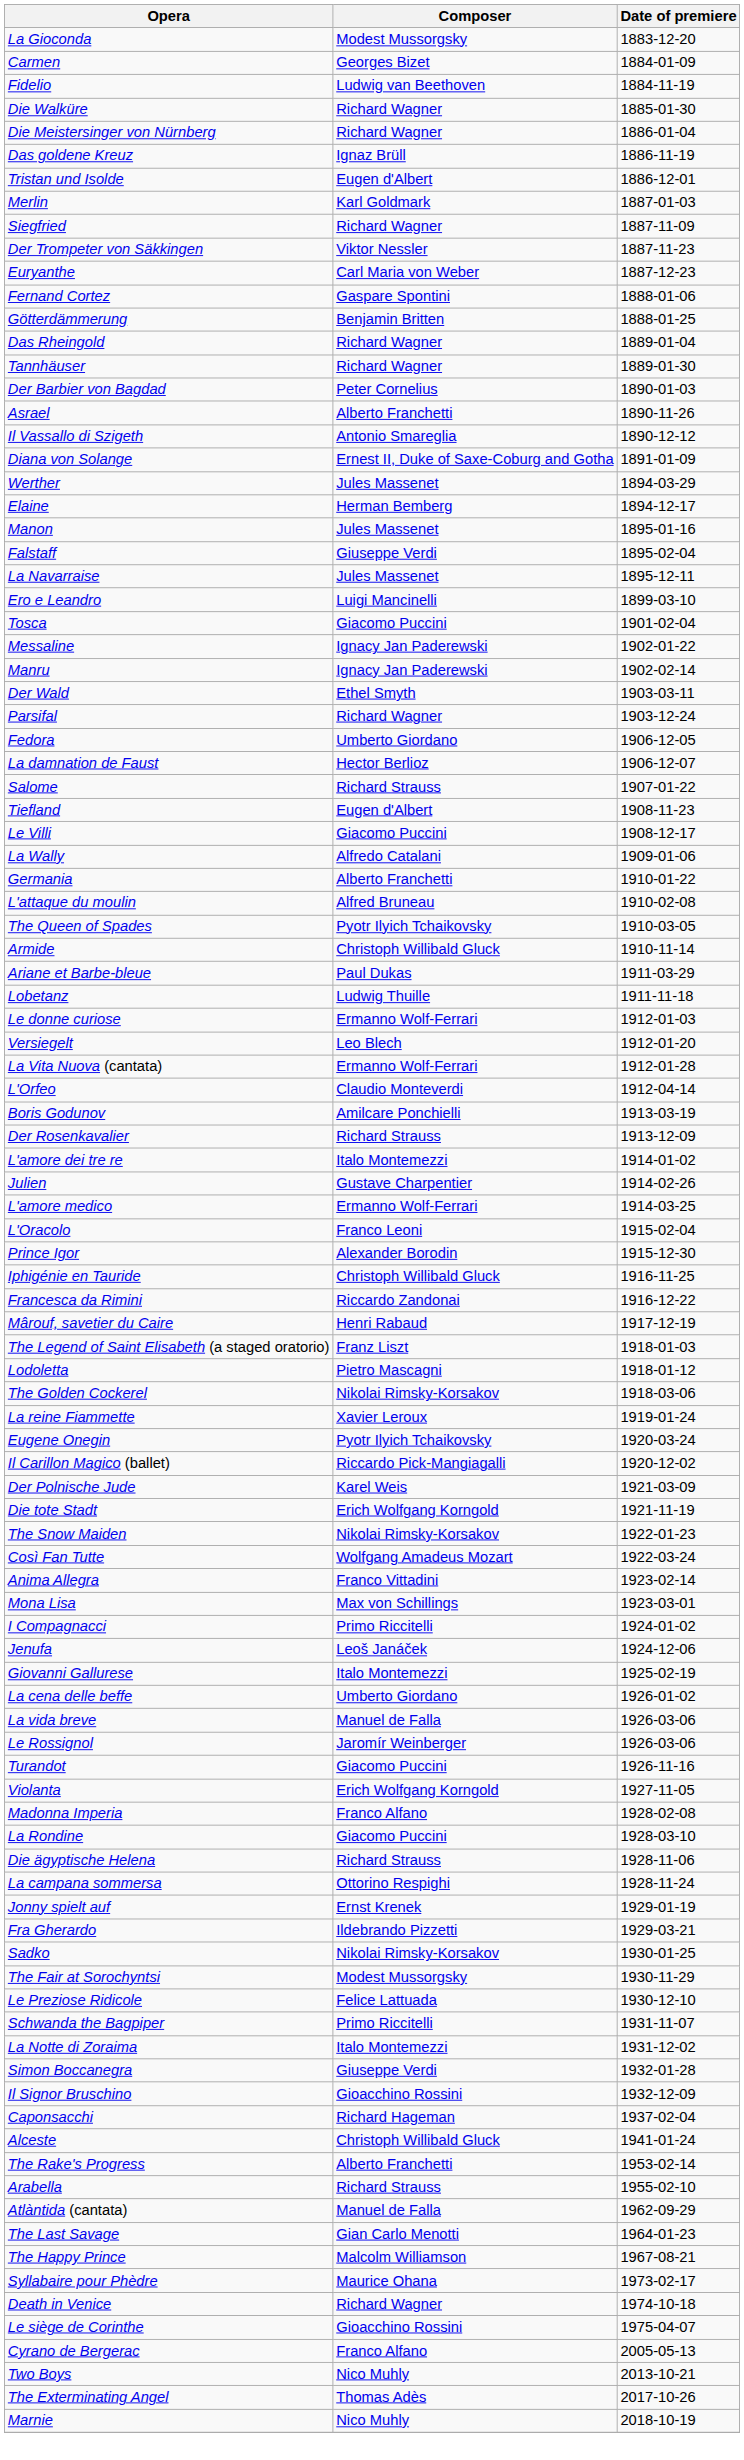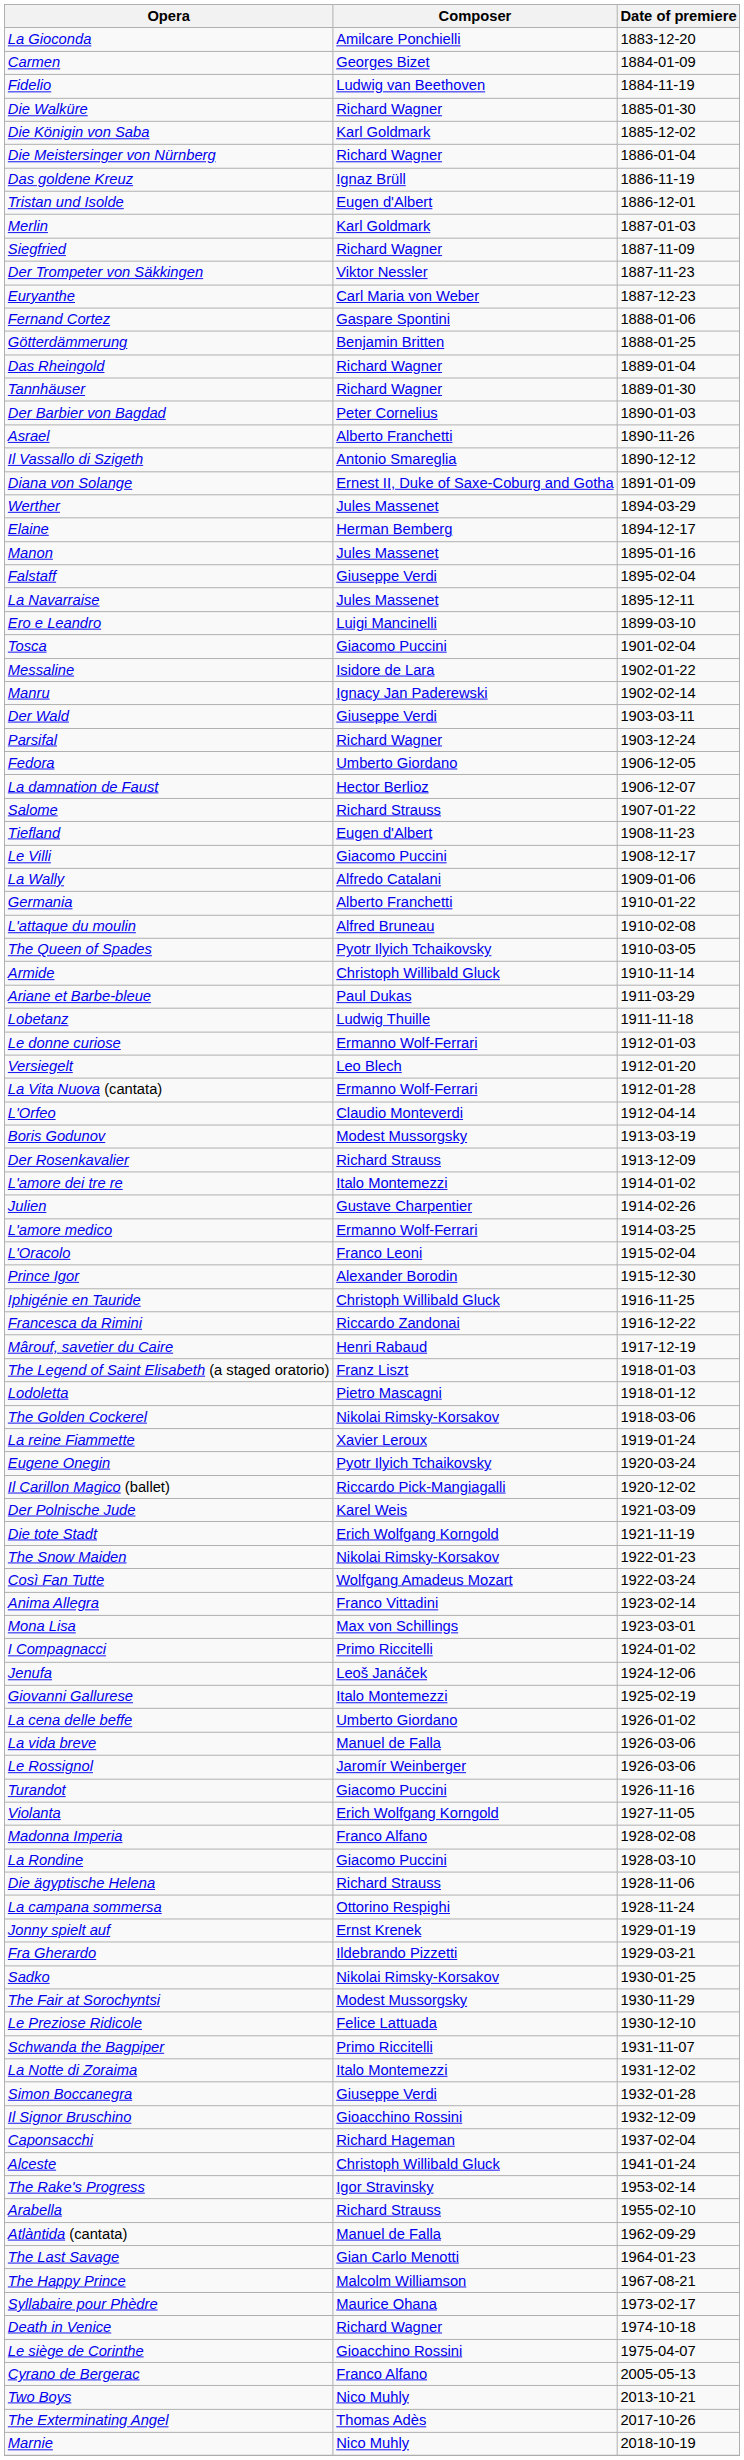 <table class="wikitable">
 <tr>
 <th>Opera</th>
 <th>Composer</th>
 <th>Date of premiere</th>
 </tr>
 <tr>
 <td><em><a href='#'>La Gioconda</a></em></td>
-<td><a href='#'>Modest Mussorgsky</a></td>
+<td><a href='#'>Amilcare Ponchielli</a></td>
 <td>1883-12-20</td>
 </tr>
 <tr>
 <td><em><a href='#'>Carmen</a></em></td>
 <td><a href='#'>Georges Bizet</a></td>
 <td>1884-01-09</td>
 </tr>
 <tr>
 <td><em><a href='#'>Fidelio</a></em></td>
 <td><a href='#'>Ludwig van Beethoven</a></td>
 <td>1884-11-19</td>
 </tr>
 <tr>
 <td><em><a href='#'>Die Walküre</a></em></td>
 <td><a href='#'>Richard Wagner</a></td>
 <td>1885-01-30</td>
+</tr>
+<tr>
+<td><em><a href='#'>Die Königin von Saba</a></em></td>
+<td><a href='#'>Karl Goldmark</a></td>
+<td>1885-12-02</td>
 </tr>
 <tr>
 <td><em><a href='#'>Die Meistersinger von Nürnberg</a></em></td>
 <td><a href='#'>Richard Wagner</a></td>
 <td>1886-01-04</td>
 </tr>
 <tr>
 <td><em><a href='#'>Das goldene Kreuz</a></em></td>
 <td><a href='#'>Ignaz Brüll</a></td>
 <td>1886-11-19</td>
 </tr>
 <tr>
 <td><em><a href='#'>Tristan und Isolde</a></em></td>
 <td><a href='#'>Eugen d'Albert</a></td>
 <td>1886-12-01</td>
 </tr>
 <tr>
 <td><em><a href='#'>Merlin</a></em></td>
 <td><a href='#'>Karl Goldmark</a></td>
 <td>1887-01-03</td>
 </tr>
 <tr>
 <td><em><a href='#'>Siegfried</a></em></td>
 <td><a href='#'>Richard Wagner</a></td>
 <td>1887-11-09</td>
 </tr>
 <tr>
 <td><em><a href='#'>Der Trompeter von Säkkingen</a></em></td>
 <td><a href='#'>Viktor Nessler</a></td>
 <td>1887-11-23</td>
 </tr>
 <tr>
 <td><em><a href='#'>Euryanthe</a></em></td>
 <td><a href='#'>Carl Maria von Weber</a></td>
 <td>1887-12-23</td>
 </tr>
 <tr>
 <td><em><a href='#'>Fernand Cortez</a></em></td>
 <td><a href='#'>Gaspare Spontini</a></td>
 <td>1888-01-06</td>
 </tr>
 <tr>
 <td><em><a href='#'>Götterdämmerung</a></em></td>
 <td><a href='#'>Benjamin Britten</a></td>
 <td>1888-01-25</td>
 </tr>
 <tr>
 <td><em><a href='#'>Das Rheingold</a></em></td>
 <td><a href='#'>Richard Wagner</a></td>
 <td>1889-01-04</td>
 </tr>
 <tr>
 <td><em><a href='#'>Tannhäuser</a></em></td>
 <td><a href='#'>Richard Wagner</a></td>
 <td>1889-01-30</td>
 </tr>
 <tr>
 <td><em><a href='#'>Der Barbier von Bagdad</a></em></td>
 <td><a href='#'>Peter Cornelius</a></td>
 <td>1890-01-03</td>
 </tr>
 <tr>
 <td><em><a href='#'>Asrael</a></em></td>
 <td><a href='#'>Alberto Franchetti</a></td>
 <td>1890-11-26</td>
 </tr>
 <tr>
 <td><em><a href='#'>Il Vassallo di Szigeth</a></em></td>
 <td><a href='#'>Antonio Smareglia</a></td>
 <td>1890-12-12</td>
 </tr>
 <tr>
 <td><em><a href='#'>Diana von Solange</a></em></td>
 <td><a href='#'>Ernest II, Duke of Saxe-Coburg and Gotha</a></td>
 <td>1891-01-09</td>
 </tr>
 <tr>
 <td><em><a href='#'>Werther</a></em></td>
 <td><a href='#'>Jules Massenet</a></td>
 <td>1894-03-29</td>
 </tr>
 <tr>
 <td><em><a href='#'>Elaine</a></em></td>
 <td><a href='#'>Herman Bemberg</a></td>
 <td>1894-12-17</td>
 </tr>
 <tr>
 <td><em><a href='#'>Manon</a></em></td>
 <td><a href='#'>Jules Massenet</a></td>
 <td>1895-01-16</td>
 </tr>
 <tr>
 <td><em><a href='#'>Falstaff</a></em></td>
 <td><a href='#'>Giuseppe Verdi</a></td>
 <td>1895-02-04</td>
 </tr>
 <tr>
 <td><em><a href='#'>La Navarraise</a></em></td>
 <td><a href='#'>Jules Massenet</a></td>
 <td>1895-12-11</td>
 </tr>
 <tr>
 <td><em><a href='#'>Ero e Leandro</a></em></td>
 <td><a href='#'>Luigi Mancinelli</a></td>
 <td>1899-03-10</td>
 </tr>
 <tr>
 <td><em><a href='#'>Tosca</a></em></td>
 <td><a href='#'>Giacomo Puccini</a></td>
 <td>1901-02-04</td>
 </tr>
 <tr>
 <td><em><a href='#'>Messaline</a></em></td>
-<td><a href='#'>Ignacy Jan Paderewski</a></td>
+<td><a href='#'>Isidore de Lara</a></td>
 <td>1902-01-22</td>
 </tr>
 <tr>
 <td><em><a href='#'>Manru</a></em></td>
 <td><a href='#'>Ignacy Jan Paderewski</a></td>
 <td>1902-02-14</td>
 </tr>
 <tr>
 <td><em><a href='#'>Der Wald</a></em></td>
-<td><a href='#'>Ethel Smyth</a></td>
+<td><a href='#'>Giuseppe Verdi</a></td>
 <td>1903-03-11</td>
 </tr>
 <tr>
 <td><em><a href='#'>Parsifal</a></em></td>
 <td><a href='#'>Richard Wagner</a></td>
 <td>1903-12-24</td>
 </tr>
 <tr>
 <td><em><a href='#'>Fedora</a></em></td>
 <td><a href='#'>Umberto Giordano</a></td>
 <td>1906-12-05</td>
 </tr>
 <tr>
 <td><em><a href='#'>La damnation de Faust</a></em></td>
 <td><a href='#'>Hector Berlioz</a></td>
 <td>1906-12-07</td>
 </tr>
 <tr>
 <td><em><a href='#'>Salome</a></em></td>
 <td><a href='#'>Richard Strauss</a></td>
 <td>1907-01-22</td>
 </tr>
 <tr>
 <td><em><a href='#'>Tiefland</a></em></td>
 <td><a href='#'>Eugen d'Albert</a></td>
 <td>1908-11-23</td>
 </tr>
 <tr>
 <td><em><a href='#'>Le Villi</a></em></td>
 <td><a href='#'>Giacomo Puccini</a></td>
 <td>1908-12-17</td>
 </tr>
 <tr>
 <td><em><a href='#'>La Wally</a></em></td>
 <td><a href='#'>Alfredo Catalani</a></td>
 <td>1909-01-06</td>
 </tr>
 <tr>
 <td><em><a href='#'>Germania</a></em></td>
 <td><a href='#'>Alberto Franchetti</a></td>
 <td>1910-01-22</td>
 </tr>
 <tr>
 <td><em><a href='#'>L'attaque du moulin</a></em></td>
 <td><a href='#'>Alfred Bruneau</a></td>
 <td>1910-02-08</td>
 </tr>
 <tr>
 <td><em><a href='#'>The Queen of Spades</a></em></td>
 <td><a href='#'>Pyotr Ilyich Tchaikovsky</a></td>
 <td>1910-03-05</td>
 </tr>
 <tr>
 <td><em><a href='#'>Armide</a></em></td>
 <td><a href='#'>Christoph Willibald Gluck</a></td>
 <td>1910-11-14</td>
 </tr>
 <tr>
 <td><em><a href='#'>Ariane et Barbe-bleue</a></em></td>
 <td><a href='#'>Paul Dukas</a></td>
 <td>1911-03-29</td>
 </tr>
 <tr>
 <td><em><a href='#'>Lobetanz</a></em></td>
 <td><a href='#'>Ludwig Thuille</a></td>
 <td>1911-11-18</td>
 </tr>
 <tr>
 <td><em><a href='#'>Le donne curiose</a></em></td>
 <td><a href='#'>Ermanno Wolf-Ferrari</a></td>
 <td>1912-01-03</td>
 </tr>
 <tr>
 <td><em><a href='#'>Versiegelt</a></em></td>
 <td><a href='#'>Leo Blech</a></td>
 <td>1912-01-20</td>
 </tr>
 <tr>
 <td><em><a href='#'>La Vita Nuova</a></em> (cantata)</td>
 <td><a href='#'>Ermanno Wolf-Ferrari</a></td>
 <td>1912-01-28</td>
 </tr>
 <tr>
 <td><em><a href='#'>L'Orfeo</a></em></td>
 <td><a href='#'>Claudio Monteverdi</a></td>
 <td>1912-04-14</td>
 </tr>
 <tr>
 <td><em><a href='#'>Boris Godunov</a></em></td>
-<td><a href='#'>Amilcare Ponchielli</a></td>
+<td><a href='#'>Modest Mussorgsky</a></td>
 <td>1913-03-19</td>
 </tr>
 <tr>
 <td><em><a href='#'>Der Rosenkavalier</a></em></td>
 <td><a href='#'>Richard Strauss</a></td>
 <td>1913-12-09</td>
 </tr>
 <tr>
 <td><em><a href='#'>L'amore dei tre re</a></em></td>
 <td><a href='#'>Italo Montemezzi</a></td>
 <td>1914-01-02</td>
 </tr>
 <tr>
 <td><em><a href='#'>Julien</a></em></td>
 <td><a href='#'>Gustave Charpentier</a></td>
 <td>1914-02-26</td>
 </tr>
 <tr>
 <td><em><a href='#'>L'amore medico</a></em></td>
 <td><a href='#'>Ermanno Wolf-Ferrari</a></td>
 <td>1914-03-25</td>
 </tr>
 <tr>
 <td><em><a href='#'>L'Oracolo</a></em></td>
 <td><a href='#'>Franco Leoni</a></td>
 <td>1915-02-04</td>
 </tr>
 <tr>
 <td><em><a href='#'>Prince Igor</a></em></td>
 <td><a href='#'>Alexander Borodin</a></td>
 <td>1915-12-30</td>
 </tr>
 <tr>
 <td><em><a href='#'>Iphigénie en Tauride</a></em></td>
 <td><a href='#'>Christoph Willibald Gluck</a></td>
 <td>1916-11-25</td>
 </tr>
 <tr>
 <td><em><a href='#'>Francesca da Rimini</a></em></td>
 <td><a href='#'>Riccardo Zandonai</a></td>
 <td>1916-12-22</td>
 </tr>
 <tr>
 <td><em><a href='#'>Mârouf, savetier du Caire</a></em></td>
 <td><a href='#'>Henri Rabaud</a></td>
 <td>1917-12-19</td>
 </tr>
 <tr>
 <td><em><a href='#'>The Legend of Saint Elisabeth</a></em> (a staged oratorio)</td>
 <td><a href='#'>Franz Liszt</a></td>
 <td>1918-01-03</td>
 </tr>
 <tr>
 <td><em><a href='#'>Lodoletta</a></em></td>
 <td><a href='#'>Pietro Mascagni</a></td>
 <td>1918-01-12</td>
 </tr>
 <tr>
 <td><em><a href='#'>The Golden Cockerel</a></em></td>
 <td><a href='#'>Nikolai Rimsky-Korsakov</a></td>
 <td>1918-03-06</td>
 </tr>
 <tr>
 <td><em><a href='#'>La reine Fiammette</a></em></td>
 <td><a href='#'>Xavier Leroux</a></td>
 <td>1919-01-24</td>
 </tr>
 <tr>
 <td><em><a href='#'>Eugene Onegin</a></em></td>
 <td><a href='#'>Pyotr Ilyich Tchaikovsky</a></td>
 <td>1920-03-24</td>
 </tr>
 <tr>
 <td><em><a href='#'>Il Carillon Magico</a></em> (ballet)</td>
 <td><a href='#'>Riccardo Pick-Mangiagalli</a></td>
 <td>1920-12-02</td>
 </tr>
 <tr>
 <td><em><a href='#'>Der Polnische Jude</a></em></td>
 <td><a href='#'>Karel Weis</a></td>
 <td>1921-03-09</td>
 </tr>
 <tr>
 <td><em><a href='#'>Die tote Stadt</a></em></td>
 <td><a href='#'>Erich Wolfgang Korngold</a></td>
 <td>1921-11-19</td>
 </tr>
 <tr>
 <td><em><a href='#'>The Snow Maiden</a></em></td>
 <td><a href='#'>Nikolai Rimsky-Korsakov</a></td>
 <td>1922-01-23</td>
 </tr>
 <tr>
 <td><em><a href='#'>Così Fan Tutte</a></em></td>
 <td><a href='#'>Wolfgang Amadeus Mozart</a></td>
 <td>1922-03-24</td>
 </tr>
 <tr>
 <td><em><a href='#'>Anima Allegra</a></em></td>
 <td><a href='#'>Franco Vittadini</a></td>
 <td>1923-02-14</td>
 </tr>
 <tr>
 <td><em><a href='#'>Mona Lisa</a></em></td>
 <td><a href='#'>Max von Schillings</a></td>
 <td>1923-03-01</td>
 </tr>
 <tr>
 <td><em><a href='#'>I Compagnacci</a></em></td>
 <td><a href='#'>Primo Riccitelli</a></td>
 <td>1924-01-02</td>
 </tr>
 <tr>
 <td><em><a href='#'>Jenufa</a></em></td>
 <td><a href='#'>Leoš Janáček</a></td>
 <td>1924-12-06</td>
 </tr>
 <tr>
 <td><em><a href='#'>Giovanni Gallurese</a></em></td>
 <td><a href='#'>Italo Montemezzi</a></td>
 <td>1925-02-19</td>
 </tr>
 <tr>
 <td><em><a href='#'>La cena delle beffe</a></em></td>
 <td><a href='#'>Umberto Giordano</a></td>
 <td>1926-01-02</td>
 </tr>
 <tr>
 <td><em><a href='#'>La vida breve</a></em></td>
 <td><a href='#'>Manuel de Falla</a></td>
 <td>1926-03-06</td>
 </tr>
 <tr>
 <td><em><a href='#'>Le Rossignol</a></em></td>
 <td><a href='#'>Jaromír Weinberger</a></td>
 <td>1926-03-06</td>
 </tr>
 <tr>
 <td><em><a href='#'>Turandot</a></em></td>
 <td><a href='#'>Giacomo Puccini</a></td>
 <td>1926-11-16</td>
 </tr>
 <tr>
 <td><em><a href='#'>Violanta</a></em></td>
 <td><a href='#'>Erich Wolfgang Korngold</a></td>
 <td>1927-11-05</td>
 </tr>
 <tr>
 <td><em><a href='#'>Madonna Imperia</a></em></td>
 <td><a href='#'>Franco Alfano</a></td>
 <td>1928-02-08</td>
 </tr>
 <tr>
 <td><em><a href='#'>La Rondine</a></em></td>
 <td><a href='#'>Giacomo Puccini</a></td>
 <td>1928-03-10</td>
 </tr>
 <tr>
 <td><em><a href='#'>Die ägyptische Helena</a></em></td>
 <td><a href='#'>Richard Strauss</a></td>
 <td>1928-11-06</td>
 </tr>
 <tr>
 <td><em><a href='#'>La campana sommersa</a></em></td>
 <td><a href='#'>Ottorino Respighi</a></td>
 <td>1928-11-24</td>
 </tr>
 <tr>
 <td><em><a href='#'>Jonny spielt auf</a></em></td>
 <td><a href='#'>Ernst Krenek</a></td>
 <td>1929-01-19</td>
 </tr>
 <tr>
 <td><em><a href='#'>Fra Gherardo</a></em></td>
 <td><a href='#'>Ildebrando Pizzetti</a></td>
 <td>1929-03-21</td>
 </tr>
 <tr>
 <td><em><a href='#'>Sadko</a></em></td>
 <td><a href='#'>Nikolai Rimsky-Korsakov</a></td>
 <td>1930-01-25</td>
 </tr>
 <tr>
 <td><em><a href='#'>The Fair at Sorochyntsi</a></em></td>
 <td><a href='#'>Modest Mussorgsky</a></td>
 <td>1930-11-29</td>
 </tr>
 <tr>
 <td><em><a href='#'>Le Preziose Ridicole</a></em></td>
 <td><a href='#'>Felice Lattuada</a></td>
 <td>1930-12-10</td>
 </tr>
 <tr>
 <td><em><a href='#'>Schwanda the Bagpiper</a></em></td>
 <td><a href='#'>Primo Riccitelli</a></td>
 <td>1931-11-07</td>
 </tr>
 <tr>
 <td><em><a href='#'>La Notte di Zoraima</a></em></td>
 <td><a href='#'>Italo Montemezzi</a></td>
 <td>1931-12-02</td>
 </tr>
 <tr>
 <td><em><a href='#'>Simon Boccanegra</a></em></td>
 <td><a href='#'>Giuseppe Verdi</a></td>
 <td>1932-01-28</td>
 </tr>
 <tr>
 <td><em><a href='#'>Il Signor Bruschino</a></em></td>
 <td><a href='#'>Gioacchino Rossini</a></td>
 <td>1932-12-09</td>
 </tr>
 <tr>
 <td><em><a href='#'>Caponsacchi</a></em></td>
 <td><a href='#'>Richard Hageman</a></td>
 <td>1937-02-04</td>
 </tr>
 <tr>
 <td><em><a href='#'>Alceste</a></em></td>
 <td><a href='#'>Christoph Willibald Gluck</a></td>
 <td>1941-01-24</td>
 </tr>
 <tr>
 <td><em><a href='#'>The Rake's Progress</a></em></td>
-<td><a href='#'>Alberto Franchetti</a></td>
+<td><a href='#'>Igor Stravinsky</a></td>
 <td>1953-02-14</td>
 </tr>
 <tr>
 <td><em><a href='#'>Arabella</a></em></td>
 <td><a href='#'>Richard Strauss</a></td>
 <td>1955-02-10</td>
 </tr>
 <tr>
 <td><em><a href='#'>Atlàntida</a></em> (cantata)</td>
 <td><a href='#'>Manuel de Falla</a></td>
 <td>1962-09-29</td>
 </tr>
 <tr>
 <td><em><a href='#'>The Last Savage</a></em></td>
 <td><a href='#'>Gian Carlo Menotti</a></td>
 <td>1964-01-23</td>
 </tr>
 <tr>
 <td><em><a href='#'>The Happy Prince</a></em></td>
 <td><a href='#'>Malcolm Williamson</a></td>
 <td>1967-08-21</td>
 </tr>
 <tr>
 <td><em><a href='#'>Syllabaire pour Phèdre</a></em></td>
 <td><a href='#'>Maurice Ohana</a></td>
 <td>1973-02-17</td>
 </tr>
 <tr>
 <td><em><a href='#'>Death in Venice</a></em></td>
 <td><a href='#'>Richard Wagner</a></td>
 <td>1974-10-18</td>
 </tr>
 <tr>
 <td><em><a href='#'>Le siège de Corinthe</a></em></td>
 <td><a href='#'>Gioacchino Rossini</a></td>
 <td>1975-04-07</td>
 </tr>
 <tr>
 <td><em><a href='#'>Cyrano de Bergerac</a></em></td>
 <td><a href='#'>Franco Alfano</a></td>
 <td>2005-05-13</td>
 </tr>
 <tr>
 <td><em><a href='#'>Two Boys</a></em></td>
 <td><a href='#'>Nico Muhly</a></td>
 <td>2013-10-21</td>
 </tr>
 <tr>
 <td><em><a href='#'>The Exterminating Angel</a></em></td>
 <td><a href='#'>Thomas Adès</a></td>
 <td>2017-10-26</td>
 </tr>
 <tr>
 <td><em><a href='#'>Marnie</a></em></td>
 <td><a href='#'>Nico Muhly</a></td>
 <td>2018-10-19</td>
 </tr>
 <tr>
 </tr>
 </table>
